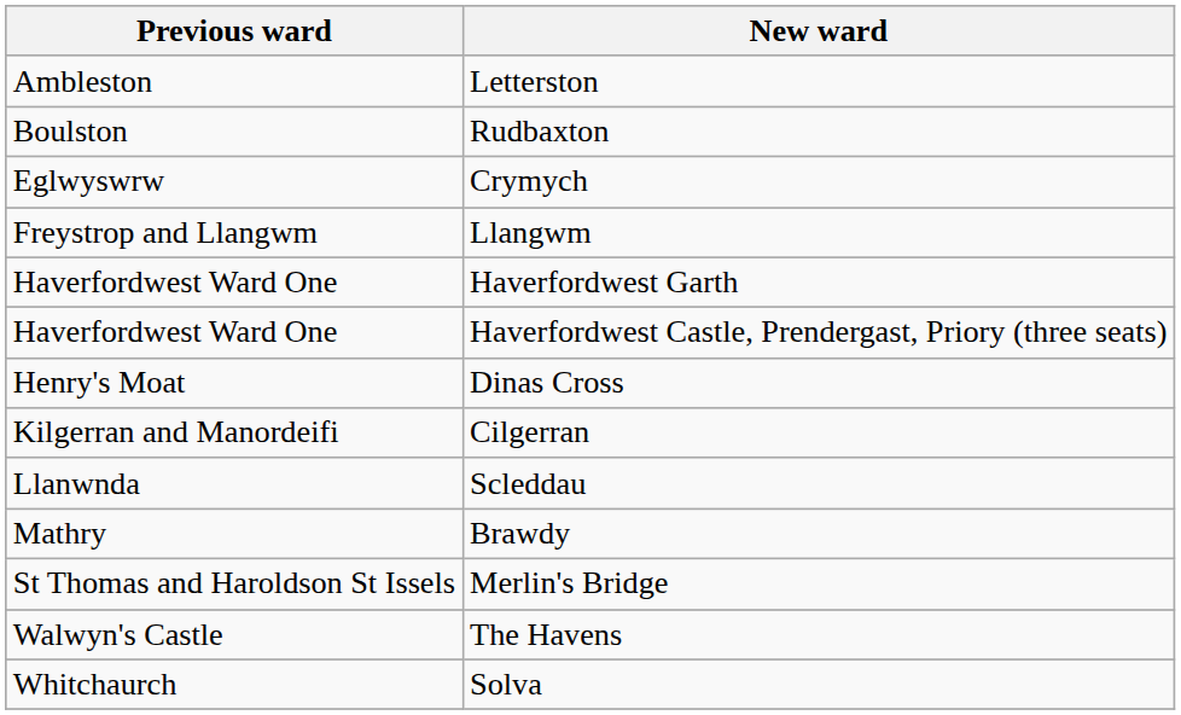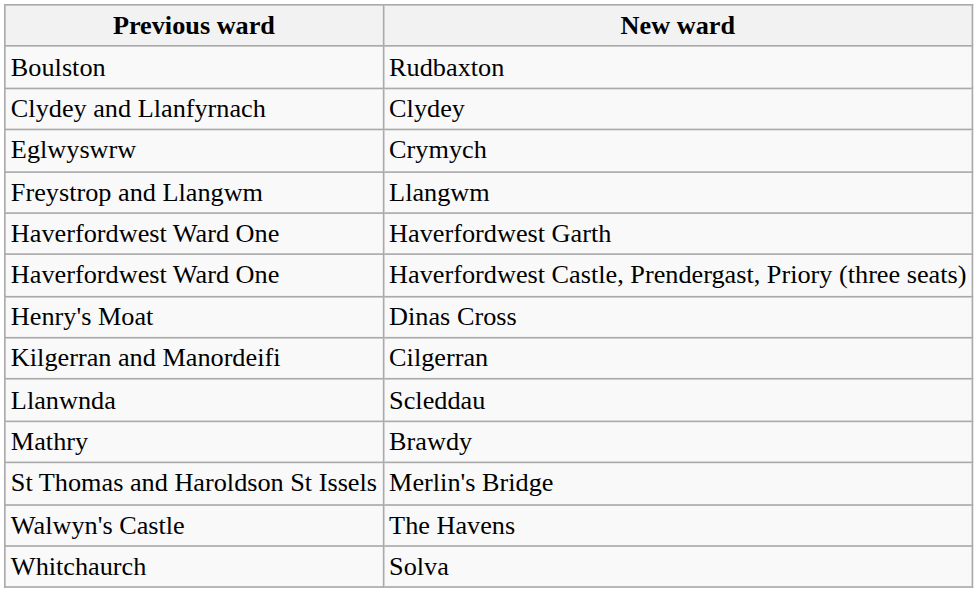 <table class="wikitable">
 <tr>
 <th>Previous ward</th>
 <th>New ward</th>
 </tr>
 <tr>
-<td>Ambleston</td>
-<td>Letterston</td>
+<td>Boulston</td>
+<td>Rudbaxton</td>
 </tr>
 <tr>
-<td>Boulston</td>
-<td>Rudbaxton</td>
+<td>Clydey and Llanfyrnach</td>
+<td>Clydey</td>
 </tr>
 <tr>
 <td>Eglwyswrw</td>
 <td>Crymych</td>
 </tr>
 <tr>
 <td>Freystrop and Llangwm</td>
 <td>Llangwm</td>
 </tr>
 <tr>
 <td>Haverfordwest Ward One</td>
 <td>Haverfordwest Garth</td>
 </tr>
 <tr>
 <td>Haverfordwest Ward One</td>
 <td>Haverfordwest Castle, Prendergast, Priory (three seats)</td>
 </tr>
 <tr>
 <td>Henry's Moat</td>
 <td>Dinas Cross</td>
 </tr>
 <tr>
 <td>Kilgerran and Manordeifi</td>
 <td>Cilgerran</td>
 </tr>
 <tr>
 <td>Llanwnda</td>
 <td>Scleddau</td>
 </tr>
 <tr>
 <td>Mathry</td>
 <td>Brawdy</td>
 </tr>
 <tr>
 <td>St Thomas and Haroldson St Issels</td>
 <td>Merlin's Bridge</td>
 </tr>
 <tr>
 <td>Walwyn's Castle</td>
 <td>The Havens</td>
 </tr>
 <tr>
 <td>Whitchaurch</td>
 <td>Solva</td>
 </tr>
 </table>
